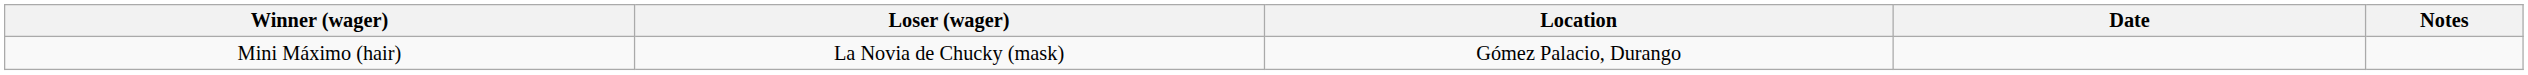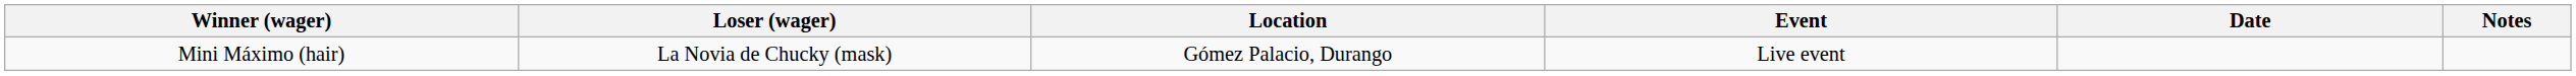 <table class="wikitable sortable" width=100%  style="text-align: center">
 <tr>
 <th width=20% scope="col">Winner (wager)</th>
 <th width=20% scope="col">Loser (wager)</th>
 <th width=20% scope="col">Location</th>
+<th width=20% scope="col">Event</th>
 <th width=15% scope="col">Date</th>
 <th class="unsortable" width=5% scope="col">Notes</th>
 </tr>
 <tr>
 <td>Mini Máximo (hair)</td>
 <td>La Novia de Chucky (mask)</td>
 <td>Gómez Palacio, Durango</td>
+<td>Live event</td>
 <td></td>
 <td></td>
 </tr>
 </table>
